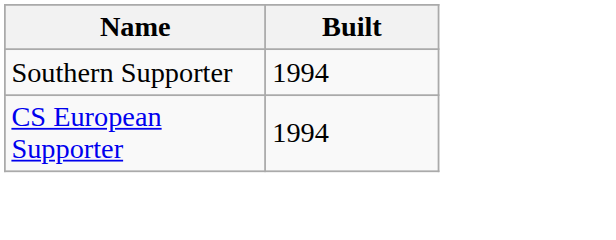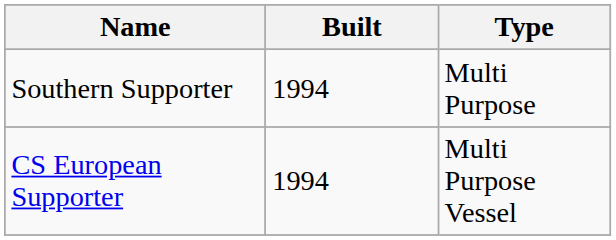 <table class="wikitable" border="1">
 <tr>
 <th scope="col" width="140pt">Name</th>
 <th scope="col" width="90pt">Built</th>
+<th scope="col" width="90pt">Type</th>
 </tr>
 <tr>
 <td>Southern Supporter</td>
 <td>1994</td>
+<td>Multi Purpose</td>
 </tr>
 <tr>
 <td><a href='#'>CS European Supporter</a></td>
 <td>1994</td>
+<td>Multi Purpose Vessel</td>
 </tr>
 </table>
